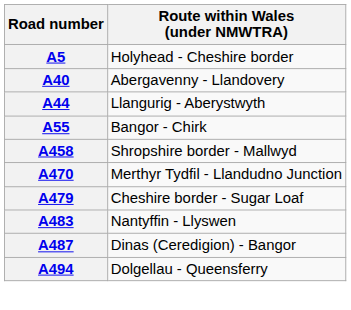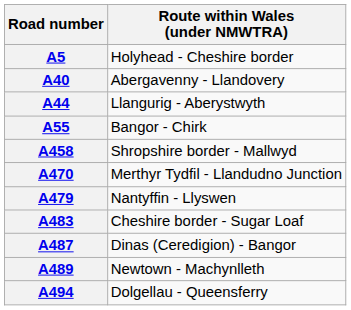 <table class="wikitable">
 <tr>
 <th>Road number</th>
 <th>Route within Wales<br>(under NMWTRA)</th>
 </tr>
 <tr>
 <th><a href='#'>A5</a></th>
 <td>Holyhead - Cheshire border</td>
 </tr>
 <tr>
 <th><a href='#'>A40</a></th>
 <td>Abergavenny - Llandovery</td>
 </tr>
 <tr>
 <th><a href='#'>A44</a></th>
 <td>Llangurig - Aberystwyth</td>
 </tr>
 <tr>
 <th><a href='#'>A55</a></th>
 <td>Bangor - Chirk</td>
 </tr>
 <tr>
 <th><a href='#'>A458</a></th>
 <td>Shropshire border - Mallwyd</td>
 </tr>
 <tr>
 <th><a href='#'>A470</a></th>
 <td>Merthyr Tydfil - Llandudno Junction</td>
 </tr>
 <tr>
 <th><a href='#'>A479</a></th>
-<td>Cheshire border - Sugar Loaf</td>
+<td>Nantyffin - Llyswen</td>
 </tr>
 <tr>
 <th><a href='#'>A483</a></th>
-<td>Nantyffin - Llyswen</td>
+<td>Cheshire border - Sugar Loaf</td>
 </tr>
 <tr>
 <th><a href='#'>A487</a></th>
 <td>Dinas (Ceredigion) - Bangor</td>
 </tr>
 <tr>
+<th><a href='#'>A489</a></th>
+<td>Newtown - Machynlleth</td>
+</tr>
+<tr>
 <th><a href='#'>A494</a></th>
 <td>Dolgellau - Queensferry</td>
 </tr>
 </table>
